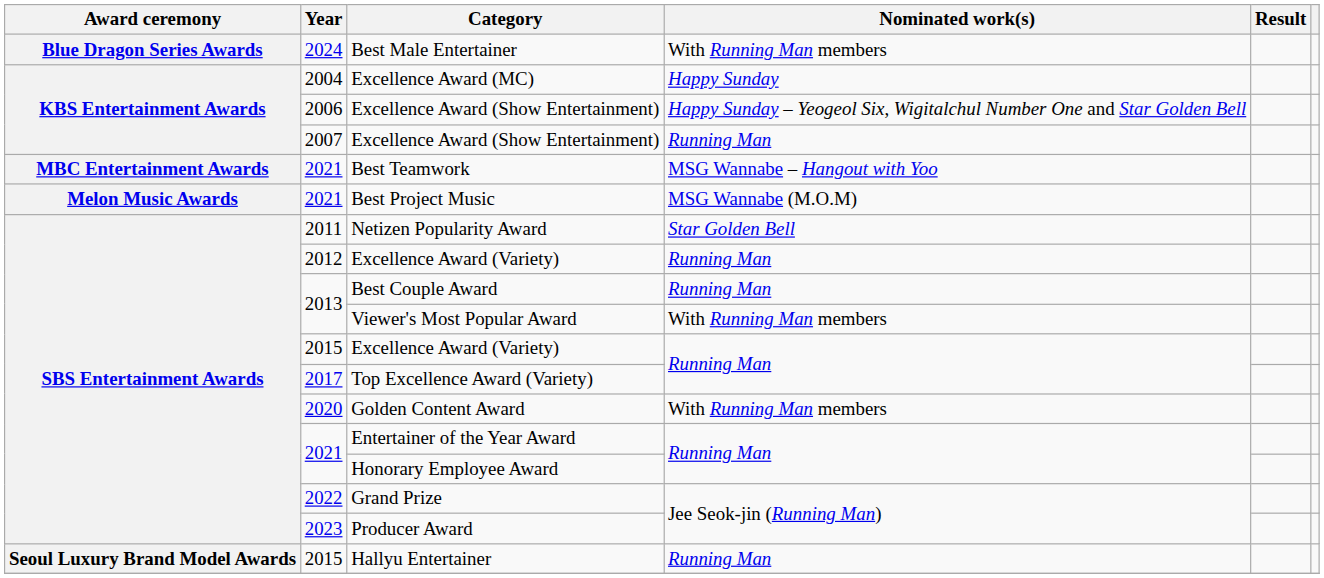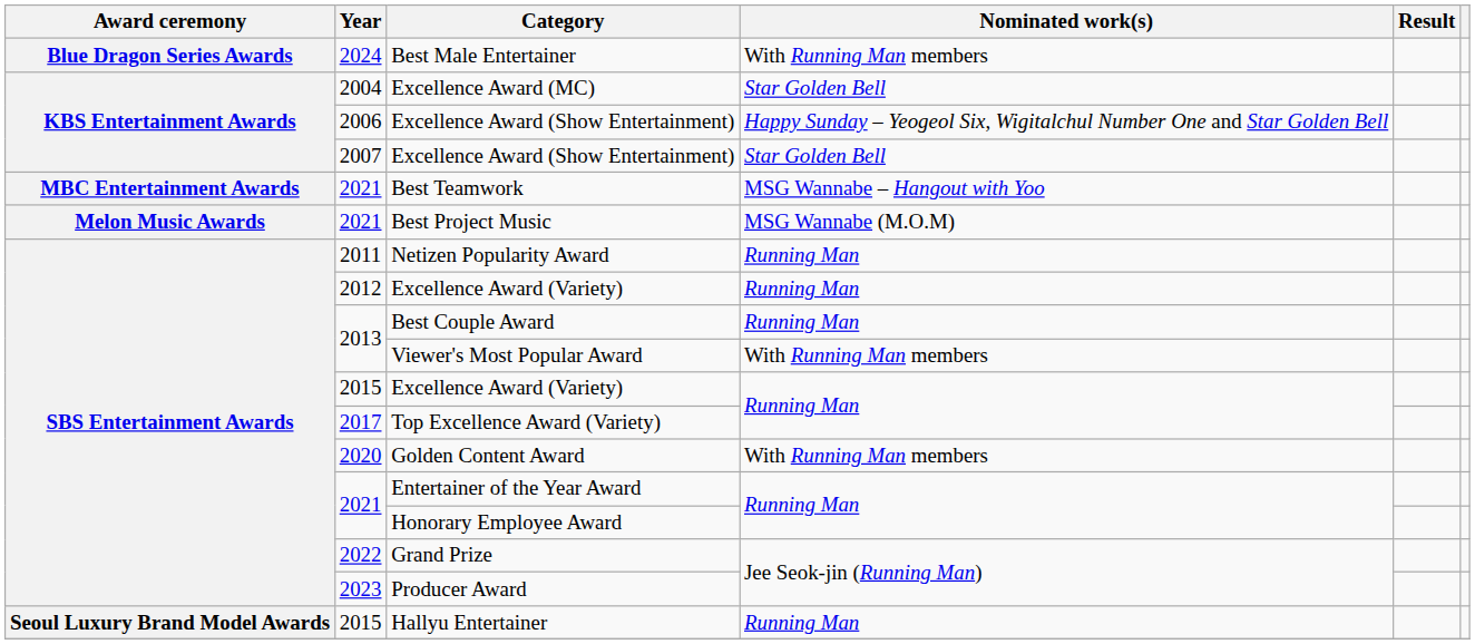 <table class="wikitable sortable plainrowheaders">
 <tr>
 <th scope="col">Award ceremony </th>
 <th scope="col">Year</th>
 <th scope="col">Category</th>
 <th scope="col">Nominated work(s)</th>
 <th scope="col">Result</th>
 <th scope="col"></th>
 </tr>
 <tr>
 <th scope="row"><a href='#'>Blue Dragon Series Awards</a></th>
 <td style="text-align:center"><a href='#'>2024</a></td>
 <td>Best Male Entertainer</td>
 <td>With <em><a href='#'>Running Man</a></em> members</td>
 <td></td>
 <td style="text-align:center"></td>
 </tr>
 <tr>
 <th scope="row" rowspan="3"><a href='#'>KBS Entertainment Awards</a></th>
 <td style="text-align:center">2004</td>
 <td>Excellence Award (MC)</td>
-<td><em><a href='#'>Happy Sunday</a></em></td>
+<td><em><a href='#'>Star Golden Bell</a></em></td>
 <td></td>
 <td style="text-align:center"></td>
 </tr>
 <tr>
 <td style="text-align:center">2006</td>
 <td>Excellence Award (Show Entertainment)</td>
 <td><em><a href='#'>Happy Sunday</a> – Yeogeol Six</em>, <em>Wigitalchul Number One</em> and <em><a href='#'>Star Golden Bell</a></em></td>
 <td></td>
 <td style="text-align:center"></td>
 </tr>
 <tr>
 <td style="text-align:center">2007</td>
 <td>Excellence Award (Show Entertainment)</td>
-<td><em><a href='#'>Running Man</a></em></td>
+<td><em><a href='#'>Star Golden Bell</a></em></td>
 <td></td>
 <td style="text-align:center"></td>
 </tr>
 <tr>
 <th scope="row"><a href='#'>MBC Entertainment Awards</a></th>
 <td style="text-align:center"><a href='#'>2021</a></td>
 <td>Best Teamwork</td>
 <td><a href='#'>MSG Wannabe</a> – <em><a href='#'>Hangout with Yoo</a></em></td>
 <td></td>
 <td style="text-align:center"></td>
 </tr>
 <tr>
 <th scope="row"><a href='#'>Melon Music Awards</a></th>
 <td style="text-align:center"><a href='#'>2021</a></td>
 <td>Best Project Music</td>
 <td><a href='#'>MSG Wannabe</a> (M.O.M)</td>
 <td></td>
 <td style="text-align:center"></td>
 </tr>
 <tr>
 <th scope="row" rowspan="11"><a href='#'>SBS Entertainment Awards</a></th>
 <td style="text-align:center">2011</td>
 <td>Netizen Popularity Award</td>
-<td><em><a href='#'>Star Golden Bell</a></em></td>
+<td><em><a href='#'>Running Man</a></em></td>
 <td></td>
 <td style="text-align:center"></td>
 </tr>
 <tr>
 <td style="text-align:center">2012</td>
 <td>Excellence Award (Variety)</td>
 <td><em><a href='#'>Running Man</a></em></td>
 <td></td>
 <td style="text-align:center"></td>
 </tr>
 <tr>
 <td rowspan="2" style="text-align:center">2013</td>
 <td>Best Couple Award</td>
 <td><em><a href='#'>Running Man</a></em></td>
 <td></td>
 <td style="text-align:center"></td>
 </tr>
 <tr>
 <td>Viewer's Most Popular Award</td>
 <td>With <em><a href='#'>Running Man</a></em> members</td>
 <td></td>
 <td style="text-align:center"></td>
 </tr>
 <tr>
 <td style="text-align:center">2015</td>
 <td>Excellence Award (Variety)</td>
 <td rowspan="2"><em><a href='#'>Running Man</a></em></td>
 <td></td>
 <td style="text-align:center"></td>
 </tr>
 <tr>
 <td style="text-align:center"><a href='#'>2017</a></td>
 <td>Top Excellence Award (Variety)</td>
 <td></td>
 <td style="text-align:center"></td>
 </tr>
 <tr>
 <td style="text-align:center"><a href='#'>2020</a></td>
 <td>Golden Content Award</td>
 <td>With <em><a href='#'>Running Man</a></em> members</td>
 <td></td>
 <td style="text-align:center"></td>
 </tr>
 <tr>
 <td rowspan="2" style="text-align:center"><a href='#'>2021</a></td>
 <td>Entertainer of the Year Award</td>
 <td rowspan="2"><em><a href='#'>Running Man</a></em></td>
 <td></td>
 <td style="text-align:center"></td>
 </tr>
 <tr>
 <td>Honorary Employee Award</td>
 <td></td>
 <td style="text-align:center"></td>
 </tr>
 <tr>
 <td style="text-align:center"><a href='#'>2022</a></td>
 <td>Grand Prize</td>
 <td rowspan=2>Jee Seok-jin (<em><a href='#'>Running Man</a></em>)</td>
 <td></td>
 <td style="text-align:center"></td>
 </tr>
 <tr>
 <td style="text-align:center"><a href='#'>2023</a></td>
 <td>Producer Award</td>
 <td></td>
 <td style="text-align:center"></td>
 </tr>
 <tr>
 <th scope="row">Seoul Luxury Brand Model Awards</th>
 <td style="text-align:center">2015</td>
 <td>Hallyu Entertainer</td>
 <td><em><a href='#'>Running Man</a></em></td>
 <td></td>
 <td style="text-align:center"></td>
 </tr>
 <tr>
 </tr>
 </table>
